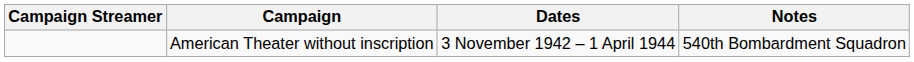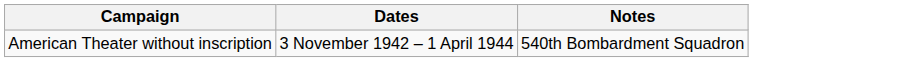 <table class="wikitable">
 <tr style="background:#efefef;">
-<th>Campaign Streamer</th>
 <th>Campaign</th>
 <th>Dates</th>
 <th>Notes</th>
 </tr>
 <tr>
-<td></td>
 <td>American Theater without inscription</td>
 <td>3 November 1942 – 1 April 1944</td>
 <td>540th Bombardment Squadron</td>
 </tr>
 </table>
